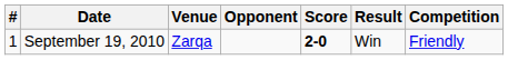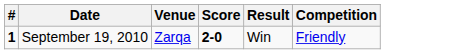 <table class="wikitable">
 <tr>
 <th>#</th>
 <th>Date</th>
 <th>Venue</th>
-<th>Opponent</th>
 <th>Score</th>
 <th>Result</th>
 <th>Competition</th>
 </tr>
 <tr>
-<td>1</td>
+<td><strong>1</strong></td>
 <td>September 19, 2010</td>
 <td><a href='#'>Zarqa</a></td>
-<td></td>
 <td><strong>2-0</strong></td>
 <td>Win</td>
 <td><a href='#'>Friendly</a></td>
 </tr>
 </table>
